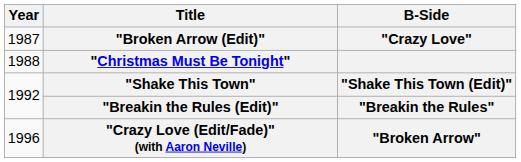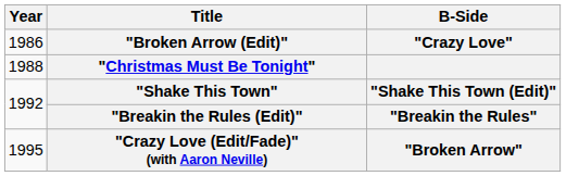 <table class="wikitable plainrowheaders" style="text-align:center;">
 <tr>
 <th scope="col" style="width:1em;">Year</th>
 <th scope="col" style="width:20em;">Title</th>
 <th scope="col">B-Side</th>
 </tr>
 <tr>
-<td>1987</td>
+<td>1986</td>
 <th scope="row">"Broken Arrow (Edit)"</th>
 <th scope="row">"Crazy Love"</th>
 </tr>
 <tr>
 <td>1988</td>
 <th scope="row">"<a href='#'>Christmas Must Be Tonight</a>"</th>
 <th scope="row"></th>
 </tr>
 <tr>
 <td rowspan="2">1992</td>
 <th scope="row">"Shake This Town"</th>
 <th scope="row">"Shake This Town (Edit)"</th>
 </tr>
 <tr>
 <th scope="row">"Breakin the Rules (Edit)"</th>
 <th scope="row">"Breakin the Rules"</th>
 </tr>
 <tr>
-<td>1996</td>
+<td>1995</td>
 <th scope="row">"Crazy Love (Edit/Fade)"<br> <small>(with <a href='#'>Aaron Neville</a>)</small></th>
 <th scope="row">"Broken Arrow"</th>
 </tr>
 </table>
